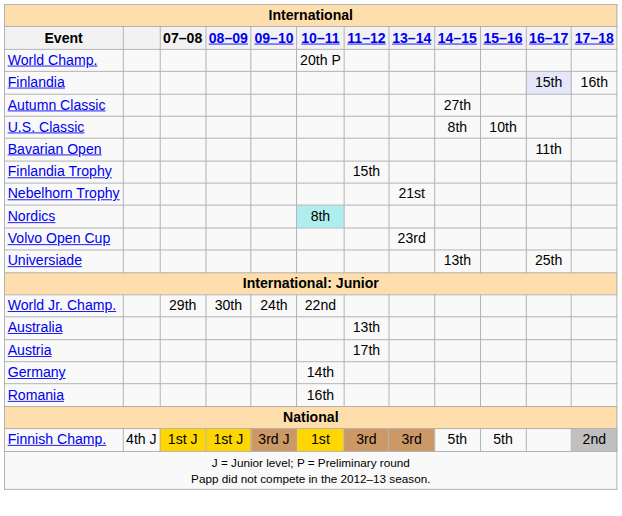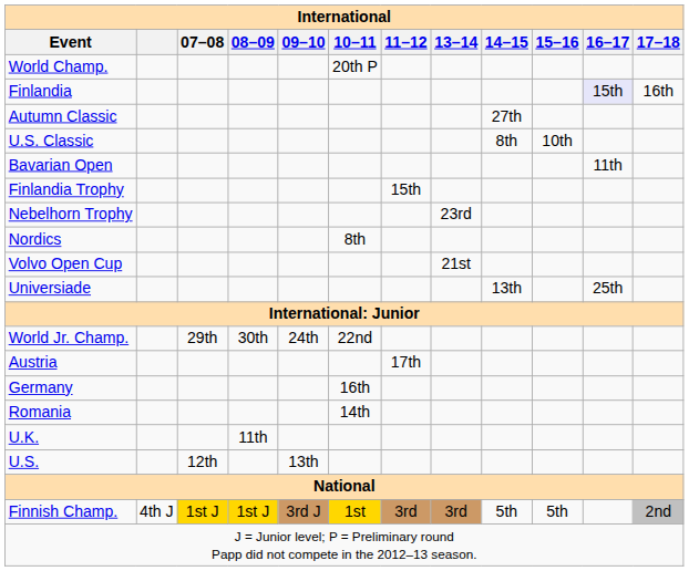 <table class="wikitable" style="text-align:center">
 <tr>
 <th style="background-color: #ffdead; " colspan=12 align=center>International</th>
 </tr>
 <tr>
 <th>Event</th>
 <th></th>
 <th>07–08</th>
 <th><a href='#'>08–09</a></th>
 <th><a href='#'>09–10</a></th>
 <th><a href='#'>10–11</a></th>
 <th><a href='#'>11–12</a></th>
 <th><a href='#'>13–14</a></th>
 <th><a href='#'>14–15</a></th>
 <th><a href='#'>15–16</a></th>
 <th><a href='#'>16–17</a></th>
 <th><a href='#'>17–18</a></th>
 </tr>
 <tr>
 <td align=left><a href='#'>World Champ.</a></td>
 <td></td>
 <td></td>
 <td></td>
 <td></td>
 <td>20th P</td>
 <td></td>
 <td></td>
 <td></td>
 <td></td>
 <td></td>
 <td></td>
 </tr>
 <tr>
 <td align=left> <a href='#'>Finlandia</a></td>
 <td></td>
 <td></td>
 <td></td>
 <td></td>
 <td></td>
 <td></td>
 <td></td>
 <td></td>
 <td></td>
 <td style="background: lavender;">15th</td>
 <td>16th</td>
 </tr>
 <tr>
 <td align=left> <a href='#'>Autumn Classic</a></td>
 <td></td>
 <td></td>
 <td></td>
 <td></td>
 <td></td>
 <td></td>
 <td></td>
 <td>27th</td>
 <td></td>
 <td></td>
 <td></td>
 </tr>
 <tr>
 <td align=left> <a href='#'>U.S. Classic</a></td>
 <td></td>
 <td></td>
 <td></td>
 <td></td>
 <td></td>
 <td></td>
 <td></td>
 <td>8th</td>
 <td>10th</td>
 <td></td>
 <td></td>
 </tr>
 <tr>
 <td align=left><a href='#'>Bavarian Open</a></td>
 <td></td>
 <td></td>
 <td></td>
 <td></td>
 <td></td>
 <td></td>
 <td></td>
 <td></td>
 <td></td>
 <td>11th</td>
 <td></td>
 </tr>
 <tr>
 <td align=left><a href='#'>Finlandia Trophy</a></td>
 <td></td>
 <td></td>
 <td></td>
 <td></td>
 <td></td>
 <td>15th</td>
 <td></td>
 <td></td>
 <td></td>
 <td></td>
 <td></td>
 </tr>
 <tr>
 <td align=left><a href='#'>Nebelhorn Trophy</a></td>
 <td></td>
 <td></td>
 <td></td>
 <td></td>
 <td></td>
 <td></td>
-<td>21st</td>
+<td>23rd</td>
 <td></td>
 <td></td>
 <td></td>
 <td></td>
 </tr>
 <tr>
 <td align=left><a href='#'>Nordics</a></td>
 <td></td>
 <td></td>
 <td></td>
 <td></td>
-<td style="background: paleturquoise;">8th</td>
+<td>8th</td>
 <td></td>
 <td></td>
 <td></td>
 <td></td>
 <td></td>
 <td></td>
 </tr>
 <tr>
 <td align=left><a href='#'>Volvo Open Cup</a></td>
 <td></td>
 <td></td>
 <td></td>
 <td></td>
 <td></td>
 <td></td>
-<td>23rd</td>
+<td>21st</td>
 <td></td>
 <td></td>
 <td></td>
 <td></td>
 </tr>
 <tr>
 <td align=left><a href='#'>Universiade</a></td>
 <td></td>
 <td></td>
 <td></td>
 <td></td>
 <td></td>
 <td></td>
 <td></td>
 <td>13th</td>
 <td></td>
 <td>25th</td>
 <td></td>
 </tr>
 <tr>
 <th style="background-color: #ffdead; " colspan=12 align=center>International: Junior</th>
 </tr>
 <tr>
 <td align=left><a href='#'>World Jr. Champ.</a></td>
 <td></td>
 <td>29th</td>
 <td>30th</td>
 <td>24th</td>
 <td>22nd</td>
 <td></td>
 <td></td>
 <td></td>
 <td></td>
 <td></td>
 <td></td>
 </tr>
 <tr>
-<td align=left> <a href='#'>Australia</a></td>
-<td></td>
-<td></td>
-<td></td>
-<td></td>
-<td></td>
-<td>13th</td>
-<td></td>
-<td></td>
-<td></td>
-<td></td>
-<td></td>
-</tr>
-<tr>
 <td align=left> <a href='#'>Austria</a></td>
 <td></td>
 <td></td>
 <td></td>
 <td></td>
 <td></td>
 <td>17th</td>
 <td></td>
 <td></td>
 <td></td>
 <td></td>
 <td></td>
 </tr>
 <tr>
 <td align=left> <a href='#'>Germany</a></td>
 <td></td>
 <td></td>
 <td></td>
 <td></td>
-<td>14th</td>
+<td>16th</td>
 <td></td>
 <td></td>
 <td></td>
 <td></td>
 <td></td>
 <td></td>
 </tr>
 <tr>
 <td align=left> <a href='#'>Romania</a></td>
 <td></td>
 <td></td>
 <td></td>
 <td></td>
-<td>16th</td>
+<td>14th</td>
+<td></td>
+<td></td>
+<td></td>
+<td></td>
+<td></td>
+<td></td>
+</tr>
+<tr>
+<td align=left> <a href='#'>U.K.</a></td>
+<td></td>
+<td></td>
+<td>11th</td>
+<td></td>
+<td></td>
+<td></td>
+<td></td>
+<td></td>
+<td></td>
+<td></td>
+<td></td>
+</tr>
+<tr>
+<td align=left> <a href='#'>U.S.</a></td>
+<td></td>
+<td>12th</td>
+<td></td>
+<td>13th</td>
+<td></td>
 <td></td>
 <td></td>
 <td></td>
 <td></td>
 <td></td>
 <td></td>
 </tr>
 <tr>
 <th style="background-color: #ffdead; " colspan=12 align=center>National</th>
 </tr>
 <tr>
 <td align=left><a href='#'>Finnish Champ.</a></td>
 <td>4th J</td>
 <td bgcolor=gold>1st J</td>
 <td bgcolor=gold>1st J</td>
 <td bgcolor=cc9966>3rd J</td>
 <td bgcolor=gold>1st</td>
 <td bgcolor=cc9966>3rd</td>
 <td bgcolor=cc9966>3rd</td>
 <td>5th</td>
 <td>5th</td>
 <td></td>
 <td bgcolor=silver>2nd</td>
 </tr>
 <tr>
 <td colspan=12 align=center><small> J = Junior level; P = Preliminary round <br> Papp did not compete in the 2012–13 season. </small></td>
 </tr>
 </table>
